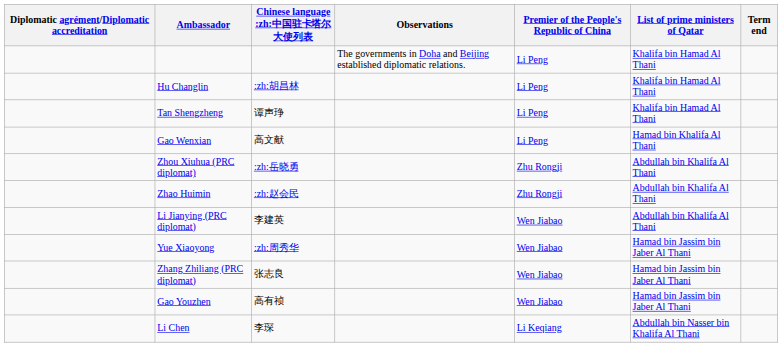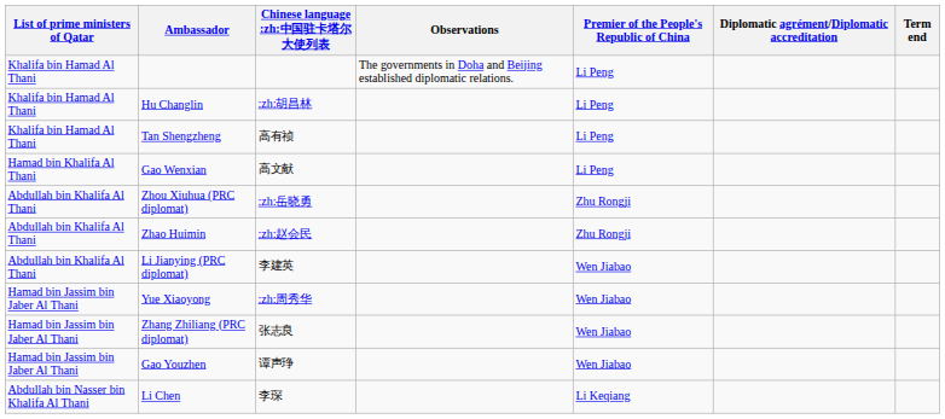 <table class="wikitable sortable">
 <tr>
-<th>Diplomatic <a href='#'>agrément</a>/<a href='#'>Diplomatic accreditation</a></th>
+<th><a href='#'>List of prime ministers of Qatar</a></th>
 <th><a href='#'>Ambassador</a></th>
 <th><a href='#'>Chinese language</a><br><a href='#'>:zh:中国驻卡塔尔大使列表</a></th>
 <th>Observations</th>
 <th><a href='#'>Premier of the People's Republic of China</a></th>
-<th><a href='#'>List of prime ministers of Qatar</a></th>
+<th>Diplomatic <a href='#'>agrément</a>/<a href='#'>Diplomatic accreditation</a></th>
 <th>Term end</th>
 </tr>
 <tr>
-<td></td>
+<td><a href='#'>Khalifa bin Hamad Al Thani</a></td>
 <td></td>
 <td></td>
 <td>The governments in <a href='#'>Doha</a> and <a href='#'>Beijing</a> established diplomatic relations.</td>
 <td><a href='#'>Li Peng</a></td>
-<td><a href='#'>Khalifa bin Hamad Al Thani</a></td>
+<td></td>
 <td></td>
 </tr>
 <tr>
-<td></td>
+<td><a href='#'>Khalifa bin Hamad Al Thani</a></td>
 <td><a href='#'>Hu Changlin</a></td>
 <td><a href='#'>:zh:胡昌林</a></td>
 <td></td>
 <td><a href='#'>Li Peng</a></td>
-<td><a href='#'>Khalifa bin Hamad Al Thani</a></td>
+<td></td>
 <td></td>
 </tr>
 <tr>
-<td></td>
+<td><a href='#'>Khalifa bin Hamad Al Thani</a></td>
 <td><a href='#'>Tan Shengzheng</a></td>
-<td>谭声琤</td>
+<td>高有祯</td>
 <td></td>
 <td><a href='#'>Li Peng</a></td>
-<td><a href='#'>Khalifa bin Hamad Al Thani</a></td>
+<td></td>
 <td></td>
 </tr>
 <tr>
-<td></td>
+<td><a href='#'>Hamad bin Khalifa Al Thani</a></td>
 <td><a href='#'>Gao Wenxian</a></td>
 <td>高文献</td>
 <td></td>
 <td><a href='#'>Li Peng</a></td>
-<td><a href='#'>Hamad bin Khalifa Al Thani</a></td>
+<td></td>
 <td></td>
 </tr>
 <tr>
-<td></td>
+<td><a href='#'>Abdullah bin Khalifa Al Thani</a></td>
 <td><a href='#'>Zhou Xiuhua (PRC diplomat)</a></td>
 <td><a href='#'>:zh:岳晓勇</a></td>
 <td></td>
 <td><a href='#'>Zhu Rongji</a></td>
-<td><a href='#'>Abdullah bin Khalifa Al Thani</a></td>
+<td></td>
 <td></td>
 </tr>
 <tr>
-<td></td>
+<td><a href='#'>Abdullah bin Khalifa Al Thani</a></td>
 <td><a href='#'>Zhao Huimin</a></td>
 <td><a href='#'>:zh:赵会民</a></td>
 <td></td>
 <td><a href='#'>Zhu Rongji</a></td>
-<td><a href='#'>Abdullah bin Khalifa Al Thani</a></td>
+<td></td>
 <td></td>
 </tr>
 <tr>
-<td></td>
+<td><a href='#'>Abdullah bin Khalifa Al Thani</a></td>
 <td><a href='#'>Li Jianying (PRC diplomat)</a></td>
 <td>李建英</td>
 <td></td>
 <td><a href='#'>Wen Jiabao</a></td>
-<td><a href='#'>Abdullah bin Khalifa Al Thani</a></td>
+<td></td>
 <td></td>
 </tr>
 <tr>
-<td></td>
+<td><a href='#'>Hamad bin Jassim bin Jaber Al Thani</a></td>
 <td><a href='#'>Yue Xiaoyong</a></td>
 <td><a href='#'>:zh:周秀华</a></td>
 <td></td>
 <td><a href='#'>Wen Jiabao</a></td>
-<td><a href='#'>Hamad bin Jassim bin Jaber Al Thani</a></td>
+<td></td>
 <td></td>
 </tr>
 <tr>
-<td></td>
+<td><a href='#'>Hamad bin Jassim bin Jaber Al Thani</a></td>
 <td><a href='#'>Zhang Zhiliang (PRC diplomat)</a></td>
 <td>张志良</td>
 <td></td>
 <td><a href='#'>Wen Jiabao</a></td>
-<td><a href='#'>Hamad bin Jassim bin Jaber Al Thani</a></td>
+<td></td>
 <td></td>
 </tr>
 <tr>
-<td></td>
+<td><a href='#'>Hamad bin Jassim bin Jaber Al Thani</a></td>
 <td><a href='#'>Gao Youzhen</a></td>
-<td>高有祯</td>
+<td>谭声琤</td>
 <td></td>
 <td><a href='#'>Wen Jiabao</a></td>
-<td><a href='#'>Hamad bin Jassim bin Jaber Al Thani</a></td>
+<td></td>
 <td></td>
 </tr>
 <tr>
-<td></td>
+<td><a href='#'>Abdullah bin Nasser bin Khalifa Al Thani</a></td>
 <td><a href='#'>Li Chen</a></td>
 <td>李琛</td>
 <td></td>
 <td><a href='#'>Li Keqiang</a></td>
-<td><a href='#'>Abdullah bin Nasser bin Khalifa Al Thani</a></td>
+<td></td>
 <td></td>
 </tr>
 </table>
